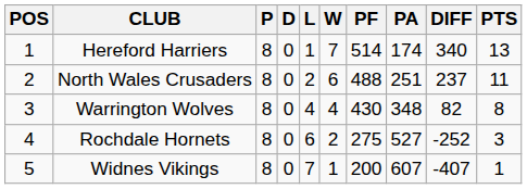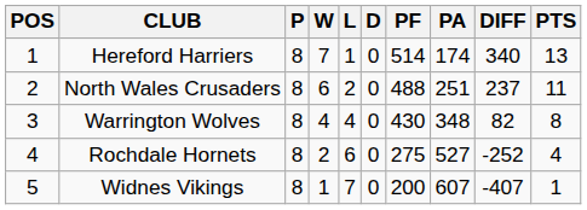 <table class="wikitable" style="text-align: center;">
 <tr>
 <th>POS</th>
 <th>CLUB</th>
 <th>P</th>
+<th>W</th>
+<th>L</th>
 <th>D</th>
-<th>L</th>
-<th>W</th>
 <th>PF</th>
 <th>PA</th>
 <th>DIFF</th>
 <th>PTS</th>
 </tr>
 <tr>
 <td>1</td>
 <td>Hereford Harriers</td>
 <td>8</td>
+<td>7</td>
+<td>1</td>
 <td>0</td>
-<td>1</td>
-<td>7</td>
 <td>514</td>
 <td>174</td>
 <td>340</td>
 <td>13</td>
 </tr>
 <tr>
 <td>2</td>
 <td> North Wales Crusaders</td>
 <td>8</td>
+<td>6</td>
+<td>2</td>
 <td>0</td>
-<td>2</td>
-<td>6</td>
 <td>488</td>
 <td>251</td>
 <td>237</td>
 <td>11</td>
 </tr>
 <tr>
 <td>3</td>
 <td> Warrington Wolves</td>
 <td>8</td>
-<td>0</td>
 <td>4</td>
 <td>4</td>
+<td>0</td>
 <td>430</td>
 <td>348</td>
 <td>82</td>
 <td>8</td>
 </tr>
 <tr>
 <td>4</td>
 <td> Rochdale Hornets</td>
 <td>8</td>
+<td>2</td>
+<td>6</td>
 <td>0</td>
-<td>6</td>
-<td>2</td>
 <td>275</td>
 <td>527</td>
 <td>-252</td>
-<td>3</td>
+<td>4</td>
 </tr>
 <tr>
 <td>5</td>
 <td> Widnes Vikings</td>
 <td>8</td>
+<td>1</td>
+<td>7</td>
 <td>0</td>
-<td>7</td>
-<td>1</td>
 <td>200</td>
 <td>607</td>
 <td>-407</td>
 <td>1</td>
 </tr>
 </table>
